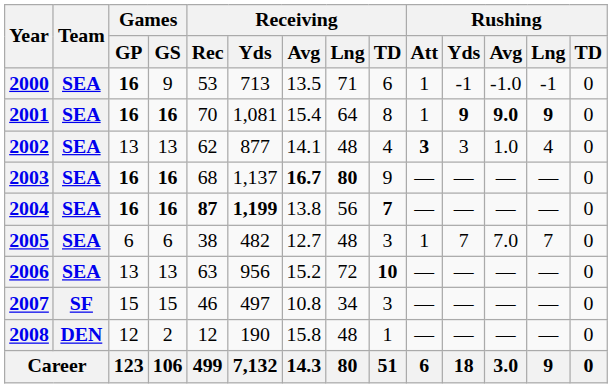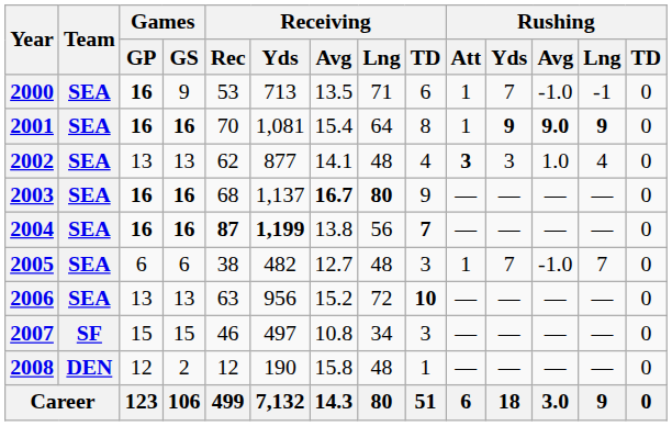 <table class="wikitable" style="text-align:center;">
 <tr>
 <th rowspan="2">Year</th>
 <th rowspan="2">Team</th>
 <th colspan="2">Games</th>
 <th colspan="5">Receiving</th>
 <th colspan="5">Rushing</th>
 </tr>
 <tr>
 <th>GP</th>
 <th>GS</th>
 <th>Rec</th>
 <th>Yds</th>
 <th>Avg</th>
 <th>Lng</th>
 <th>TD</th>
 <th>Att</th>
 <th>Yds</th>
 <th>Avg</th>
 <th>Lng</th>
 <th>TD</th>
 </tr>
 <tr>
 <th><a href='#'>2000</a></th>
 <th><a href='#'>SEA</a></th>
 <td><strong>16</strong></td>
 <td>9</td>
 <td>53</td>
 <td>713</td>
 <td>13.5</td>
 <td>71</td>
 <td>6</td>
 <td>1</td>
-<td>-1</td>
+<td>7</td>
 <td>-1.0</td>
 <td>-1</td>
 <td>0</td>
 </tr>
 <tr>
 <th><a href='#'>2001</a></th>
 <th><a href='#'>SEA</a></th>
 <td><strong>16</strong></td>
 <td><strong>16</strong></td>
 <td>70</td>
 <td>1,081</td>
 <td>15.4</td>
 <td>64</td>
 <td>8</td>
 <td>1</td>
 <td><strong>9</strong></td>
 <td><strong>9.0</strong></td>
 <td><strong>9</strong></td>
 <td>0</td>
 </tr>
 <tr>
 <th><a href='#'>2002</a></th>
 <th><a href='#'>SEA</a></th>
 <td>13</td>
 <td>13</td>
 <td>62</td>
 <td>877</td>
 <td>14.1</td>
 <td>48</td>
 <td>4</td>
 <td><strong>3</strong></td>
 <td>3</td>
 <td>1.0</td>
 <td>4</td>
 <td>0</td>
 </tr>
 <tr>
 <th><a href='#'>2003</a></th>
 <th><a href='#'>SEA</a></th>
 <td><strong>16</strong></td>
 <td><strong>16</strong></td>
 <td>68</td>
 <td>1,137</td>
 <td><strong>16.7</strong></td>
 <td><strong>80</strong></td>
 <td>9</td>
 <td>—</td>
 <td>—</td>
 <td>—</td>
 <td>—</td>
 <td>0</td>
 </tr>
 <tr>
 <th><a href='#'>2004</a></th>
 <th><a href='#'>SEA</a></th>
 <td><strong>16</strong></td>
 <td><strong>16</strong></td>
 <td><strong>87</strong></td>
 <td><strong>1,199</strong></td>
 <td>13.8</td>
 <td>56</td>
 <td><strong>7</strong></td>
 <td>—</td>
 <td>—</td>
 <td>—</td>
 <td>—</td>
 <td>0</td>
 </tr>
 <tr>
 <th><a href='#'>2005</a></th>
 <th><a href='#'>SEA</a></th>
 <td>6</td>
 <td>6</td>
 <td>38</td>
 <td>482</td>
 <td>12.7</td>
 <td>48</td>
 <td>3</td>
 <td>1</td>
 <td>7</td>
-<td>7.0</td>
+<td>-1.0</td>
 <td>7</td>
 <td>0</td>
 </tr>
 <tr>
 <th><a href='#'>2006</a></th>
 <th><a href='#'>SEA</a></th>
 <td>13</td>
 <td>13</td>
 <td>63</td>
 <td>956</td>
 <td>15.2</td>
 <td>72</td>
 <td><strong>10</strong></td>
 <td>—</td>
 <td>—</td>
 <td>—</td>
 <td>—</td>
 <td>0</td>
 </tr>
 <tr>
 <th><a href='#'>2007</a></th>
 <th><a href='#'>SF</a></th>
 <td>15</td>
 <td>15</td>
 <td>46</td>
 <td>497</td>
 <td>10.8</td>
 <td>34</td>
 <td>3</td>
 <td>—</td>
 <td>—</td>
 <td>—</td>
 <td>—</td>
 <td>0</td>
 </tr>
 <tr>
 <th><a href='#'>2008</a></th>
 <th><a href='#'>DEN</a></th>
 <td>12</td>
 <td>2</td>
 <td>12</td>
 <td>190</td>
 <td>15.8</td>
 <td>48</td>
 <td>1</td>
 <td>—</td>
 <td>—</td>
 <td>—</td>
 <td>—</td>
 <td>0</td>
 </tr>
 <tr>
 <th colspan="2">Career</th>
 <th>123</th>
 <th>106</th>
 <th>499</th>
 <th>7,132</th>
 <th>14.3</th>
 <th>80</th>
 <th>51</th>
 <th>6</th>
 <th>18</th>
 <th>3.0</th>
 <th>9</th>
 <th>0</th>
 </tr>
 </table>
